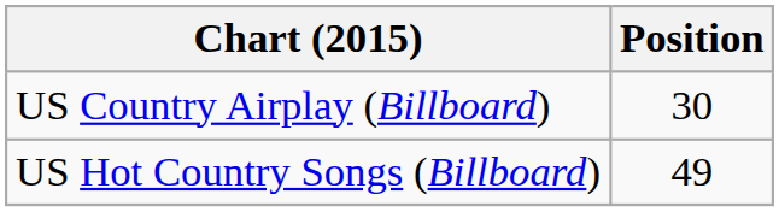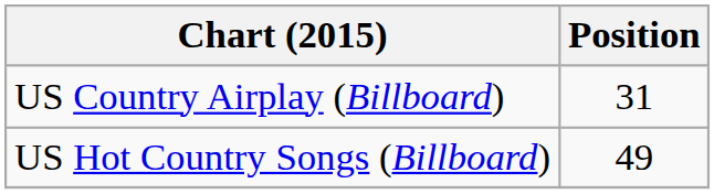 <table class="wikitable sortable">
 <tr>
 <th scope="col">Chart (2015)</th>
 <th scope="col">Position</th>
 </tr>
 <tr>
 <td>US <a href='#'>Country Airplay</a> (<em><a href='#'>Billboard</a></em>)</td>
-<td align="center">30</td>
+<td align="center">31</td>
 </tr>
 <tr>
 <td>US <a href='#'>Hot Country Songs</a> (<em><a href='#'>Billboard</a></em>)</td>
 <td align="center">49</td>
 </tr>
 <tr>
 </tr>
 </table>
